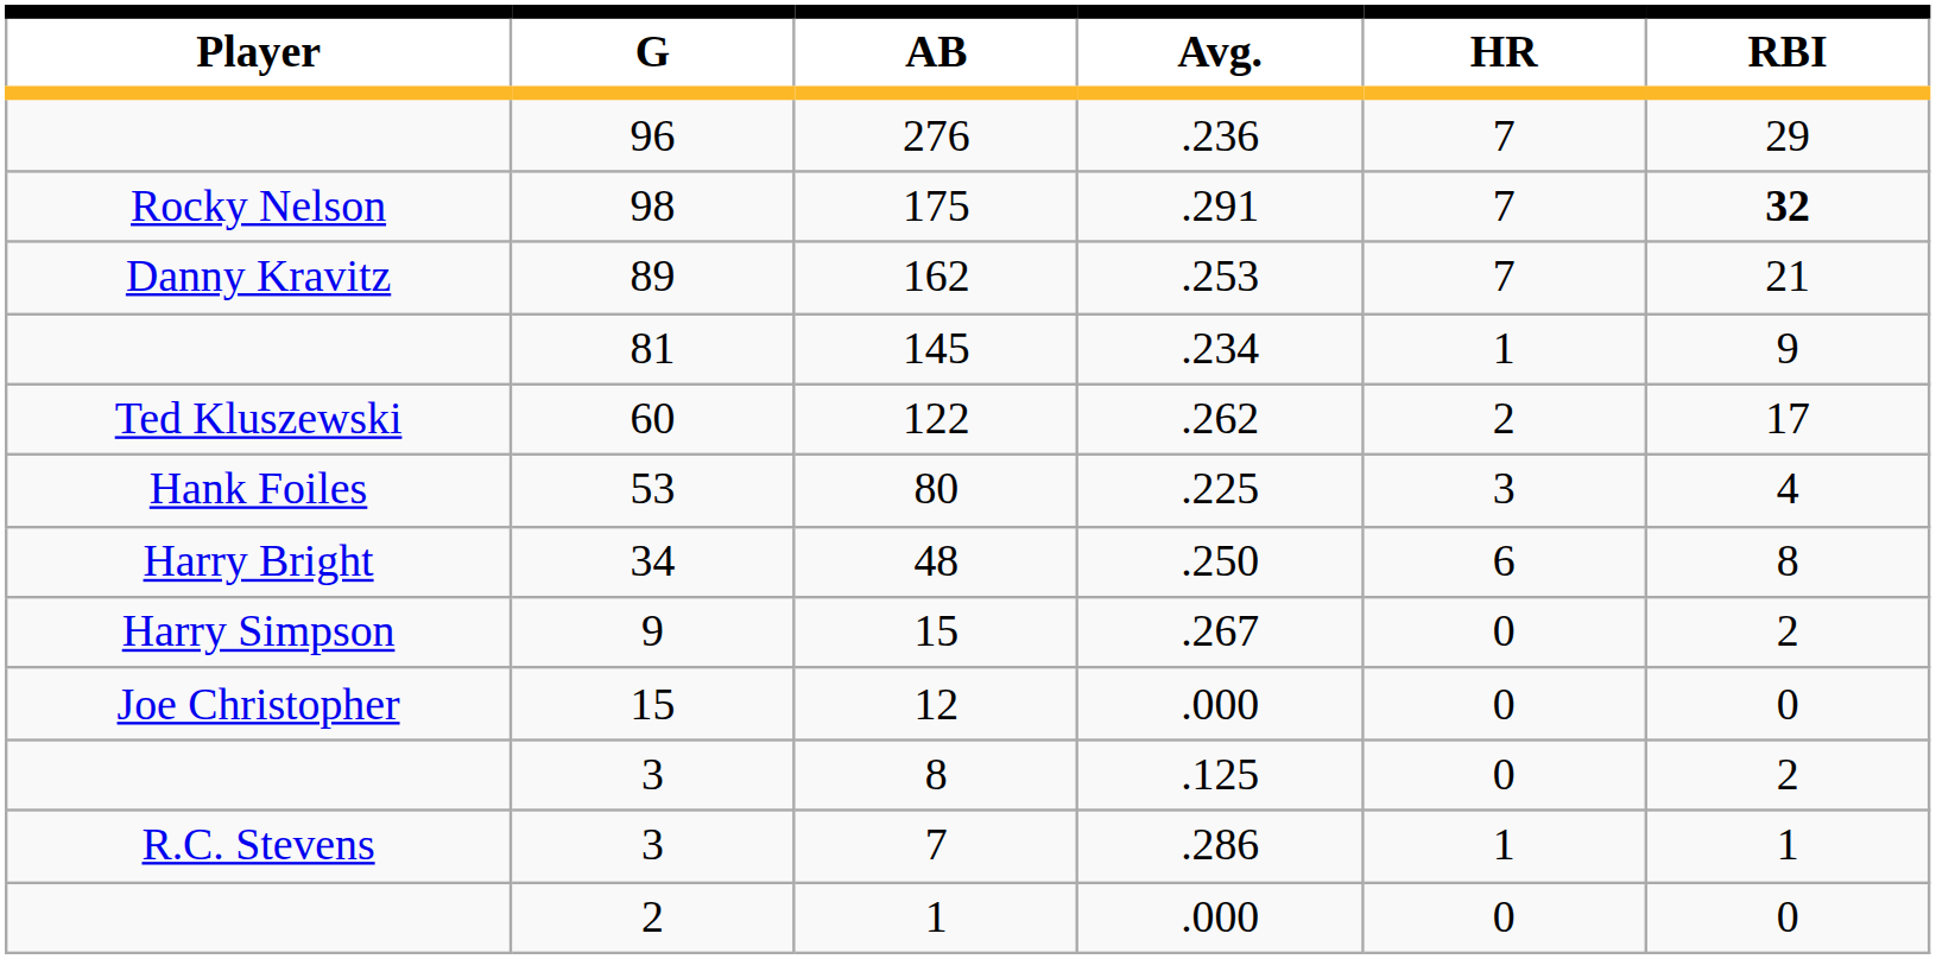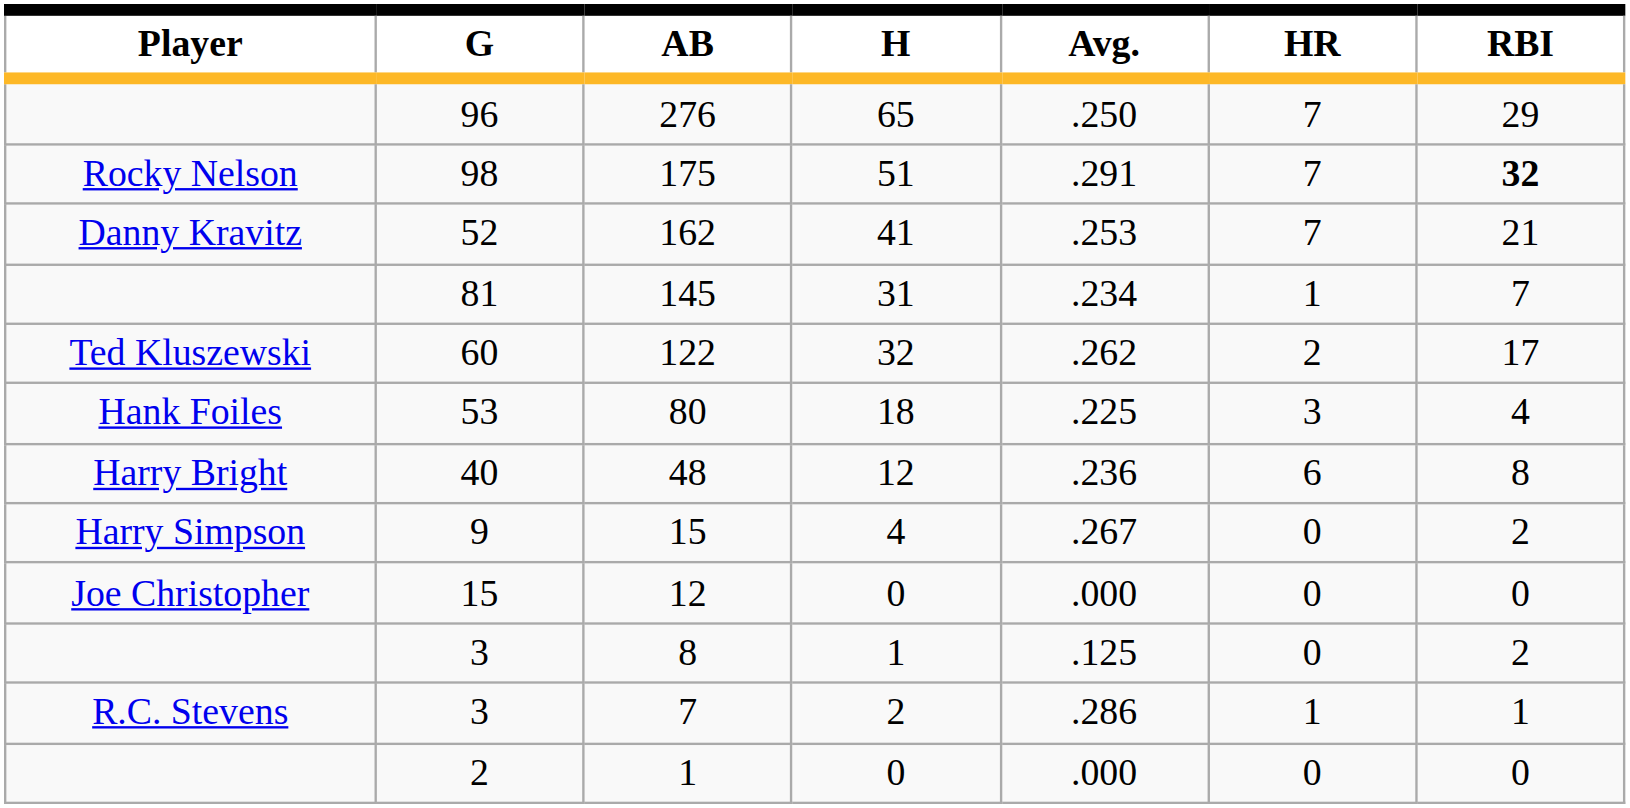 <table class="wikitable sortable">
 <tr>
 <th style="background:#FFFFFF; border-top:#000000 5px solid; border-bottom:#FDB827 5px solid;" width="16%">Player</th>
 <th style="background:#FFFFFF; border-top:#000000 5px solid; border-bottom:#FDB827 5px solid;" width="9%">G</th>
 <th style="background:#FFFFFF; border-top:#000000 5px solid; border-bottom:#FDB827 5px solid;" width="9%">AB</th>
+<th style="background:#FFFFFF; border-top:#000000 5px solid; border-bottom:#FDB827 5px solid;" width="9%">H</th>
 <th style="background:#FFFFFF; border-top:#000000 5px solid; border-bottom:#FDB827 5px solid;" width="9%">Avg.</th>
 <th style="background:#FFFFFF; border-top:#000000 5px solid; border-bottom:#FDB827 5px solid;" width="9%">HR</th>
 <th style="background:#FFFFFF; border-top:#000000 5px solid; border-bottom:#FDB827 5px solid;" width="9%">RBI</th>
 </tr>
 <tr align="center">
 <td></td>
 <td>96</td>
 <td>276</td>
-<td>.236</td>
+<td>65</td>
+<td>.250</td>
 <td>7</td>
 <td>29</td>
 </tr>
 <tr align="center">
 <td><a href='#'>Rocky Nelson</a></td>
 <td>98</td>
 <td>175</td>
+<td>51</td>
 <td>.291</td>
 <td>7</td>
 <td><strong>32</strong></td>
 </tr>
 <tr align="center">
 <td><a href='#'>Danny Kravitz</a></td>
-<td>89</td>
+<td>52</td>
 <td>162</td>
+<td>41</td>
 <td>.253</td>
 <td>7</td>
 <td>21</td>
 </tr>
 <tr align="center">
 <td></td>
 <td>81</td>
 <td>145</td>
+<td>31</td>
 <td>.234</td>
 <td>1</td>
-<td>9</td>
+<td>7</td>
 </tr>
 <tr align="center">
 <td><a href='#'>Ted Kluszewski</a></td>
 <td>60</td>
 <td>122</td>
+<td>32</td>
 <td>.262</td>
 <td>2</td>
 <td>17</td>
 </tr>
 <tr align="center">
 <td><a href='#'>Hank Foiles</a></td>
 <td>53</td>
 <td>80</td>
+<td>18</td>
 <td>.225</td>
 <td>3</td>
 <td>4</td>
 </tr>
 <tr align="center">
 <td><a href='#'>Harry Bright</a></td>
-<td>34</td>
+<td>40</td>
 <td>48</td>
-<td>.250</td>
+<td>12</td>
+<td>.236</td>
 <td>6</td>
 <td>8</td>
 </tr>
 <tr align="center">
 <td><a href='#'>Harry Simpson</a></td>
 <td>9</td>
 <td>15</td>
+<td>4</td>
 <td>.267</td>
 <td>0</td>
 <td>2</td>
 </tr>
 <tr align="center">
 <td><a href='#'>Joe Christopher</a></td>
 <td>15</td>
 <td>12</td>
+<td>0</td>
 <td>.000</td>
 <td>0</td>
 <td>0</td>
 </tr>
 <tr align="center">
 <td></td>
 <td>3</td>
 <td>8</td>
+<td>1</td>
 <td>.125</td>
 <td>0</td>
 <td>2</td>
 </tr>
 <tr align="center">
 <td><a href='#'>R.C. Stevens</a></td>
 <td>3</td>
 <td>7</td>
+<td>2</td>
 <td>.286</td>
 <td>1</td>
 <td>1</td>
 </tr>
 <tr align="center">
 <td></td>
 <td>2</td>
 <td>1</td>
+<td>0</td>
 <td>.000</td>
 <td>0</td>
 <td>0</td>
 </tr>
 </table>
